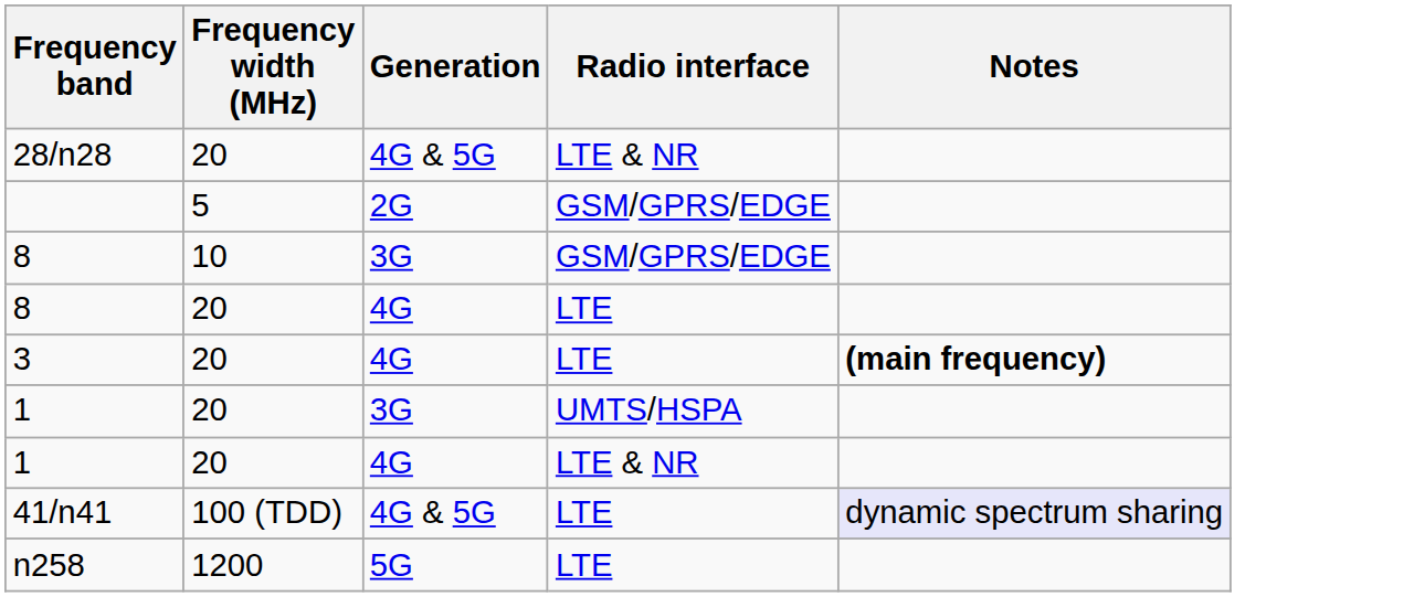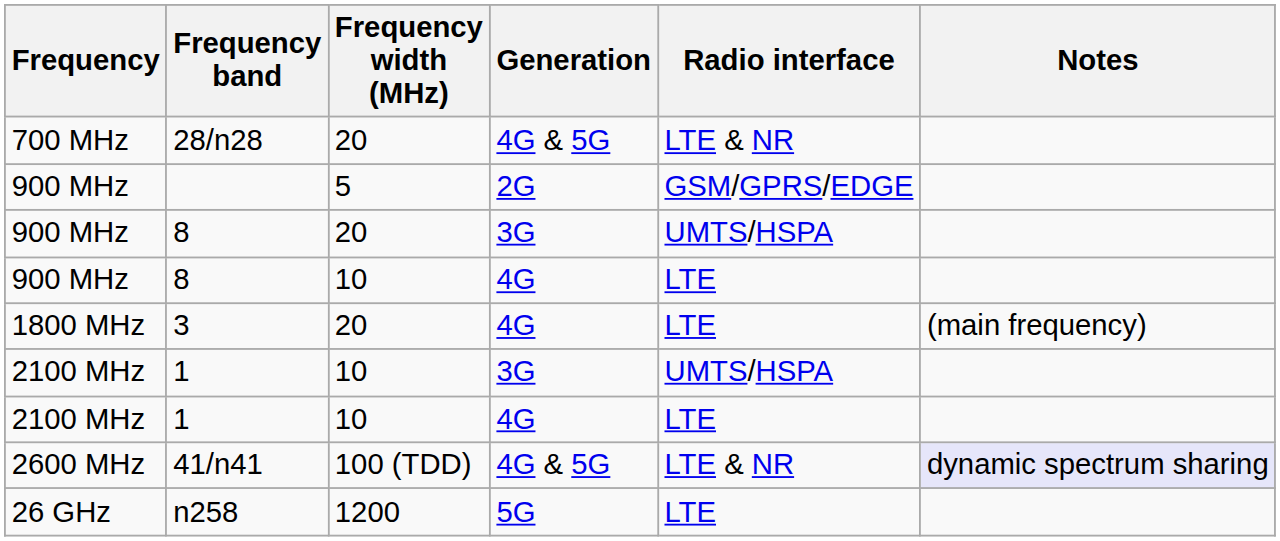 <table class="wikitable sortable">
 <tr>
+<th>Frequency</th>
 <th>Frequency<br>band</th>
 <th>Frequency<br>width<br>(MHz)</th>
 <th>Generation</th>
 <th>Radio interface</th>
 <th>Notes</th>
 </tr>
 <tr>
+<td>700 MHz</td>
 <td>28/n28</td>
 <td>20</td>
 <td><a href='#'>4G</a> & <a href='#'>5G</a></td>
 <td><a href='#'>LTE</a> & <a href='#'>NR</a></td>
 <td></td>
 </tr>
 <tr>
+<td>900 MHz</td>
 <td></td>
 <td>5</td>
 <td><a href='#'>2G</a></td>
 <td><a href='#'>GSM</a>/<a href='#'>GPRS</a>/<a href='#'>EDGE</a></td>
 <td></td>
 </tr>
 <tr>
+<td>900 MHz</td>
 <td>8</td>
-<td>10</td>
-<td><a href='#'>3G</a></td>
-<td><a href='#'>GSM</a>/<a href='#'>GPRS</a>/<a href='#'>EDGE</a></td>
-<td></td>
-</tr>
-<tr>
-<td>8</td>
-<td>20</td>
-<td><a href='#'>4G</a></td>
-<td><a href='#'>LTE</a></td>
-<td></td>
-</tr>
-<tr>
-<td>3</td>
-<td>20</td>
-<td><a href='#'>4G</a></td>
-<td><a href='#'>LTE</a></td>
-<td><strong>(main frequency)</strong></td>
-</tr>
-<tr>
-<td>1</td>
 <td>20</td>
 <td><a href='#'>3G</a></td>
 <td><a href='#'>UMTS</a>/<a href='#'>HSPA</a></td>
 <td></td>
 </tr>
 <tr>
-<td>1</td>
-<td>20</td>
+<td>900 MHz</td>
+<td>8</td>
+<td>10</td>
 <td><a href='#'>4G</a></td>
-<td><a href='#'>LTE</a> & <a href='#'>NR</a></td>
+<td><a href='#'>LTE</a></td>
 <td></td>
 </tr>
 <tr>
+<td>1800 MHz</td>
+<td>3</td>
+<td>20</td>
+<td><a href='#'>4G</a></td>
+<td><a href='#'>LTE</a></td>
+<td>(main frequency)</td>
+</tr>
+<tr>
+<td>2100 MHz</td>
+<td>1</td>
+<td>10</td>
+<td><a href='#'>3G</a></td>
+<td><a href='#'>UMTS</a>/<a href='#'>HSPA</a></td>
+<td></td>
+</tr>
+<tr>
+<td>2100 MHz</td>
+<td>1</td>
+<td>10</td>
+<td><a href='#'>4G</a></td>
+<td><a href='#'>LTE</a></td>
+<td></td>
+</tr>
+<tr>
+<td>2600 MHz</td>
 <td>41/n41</td>
 <td>100 (TDD)</td>
 <td><a href='#'>4G</a> & <a href='#'>5G</a></td>
-<td><a href='#'>LTE</a></td>
+<td><a href='#'>LTE</a> & <a href='#'>NR</a></td>
 <td style="background: lavender;">dynamic spectrum sharing</td>
 </tr>
 <tr>
+<td>26 GHz</td>
 <td>n258</td>
 <td>1200</td>
 <td><a href='#'>5G</a></td>
 <td><a href='#'>LTE</a></td>
 <td></td>
 </tr>
 </table>
